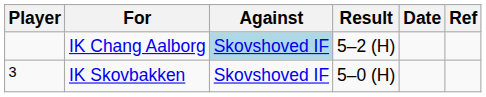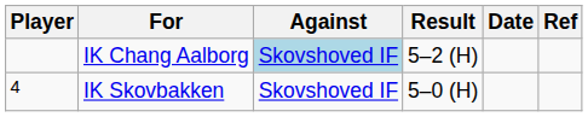 <table class="wikitable">
 <tr>
 <th>Player</th>
 <th>For</th>
 <th>Against</th>
 <th>Result</th>
 <th>Date</th>
 <th>Ref</th>
 </tr>
 <tr>
 <td> </td>
 <td><a href='#'>IK Chang Aalborg</a></td>
 <td style="background: lightblue;"><a href='#'>Skovshoved IF</a></td>
 <td>5–2 (H)</td>
 <td></td>
 <td></td>
 </tr>
 <tr>
-<td> <sup>3</sup></td>
+<td> <sup>4</sup></td>
 <td><a href='#'>IK Skovbakken</a></td>
 <td><a href='#'>Skovshoved IF</a></td>
 <td>5–0 (H)</td>
 <td></td>
 <td></td>
 </tr>
 </table>
